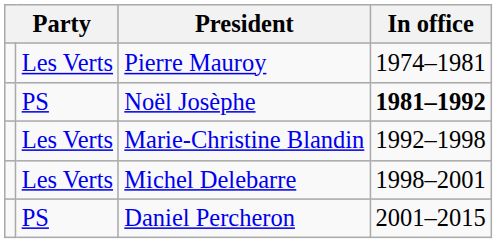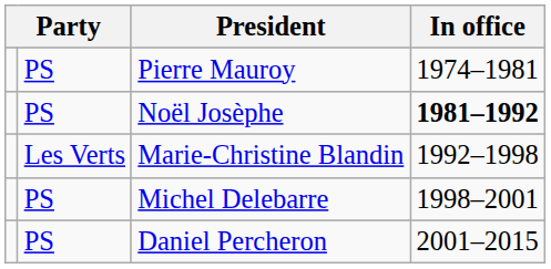 <table class="wikitable">
 <tr>
 <th colspan="2">Party</th>
 <th>President</th>
 <th>In office</th>
 </tr>
 <tr>
 <td></td>
-<td><a href='#'>Les Verts</a></td>
+<td><a href='#'>PS</a></td>
 <td><a href='#'>Pierre Mauroy</a></td>
 <td>1974–1981</td>
 </tr>
 <tr>
 <td></td>
 <td><a href='#'>PS</a></td>
 <td><a href='#'>Noël Josèphe</a></td>
 <td><strong>1981–1992</strong></td>
 </tr>
 <tr>
 <td></td>
 <td><a href='#'>Les Verts</a></td>
 <td><a href='#'>Marie-Christine Blandin</a></td>
 <td>1992–1998</td>
 </tr>
 <tr>
 <td></td>
-<td><a href='#'>Les Verts</a></td>
+<td><a href='#'>PS</a></td>
 <td><a href='#'>Michel Delebarre</a></td>
 <td>1998–2001</td>
 </tr>
 <tr>
 <td></td>
 <td><a href='#'>PS</a></td>
 <td><a href='#'>Daniel Percheron</a></td>
 <td>2001–2015</td>
 </tr>
 </table>
